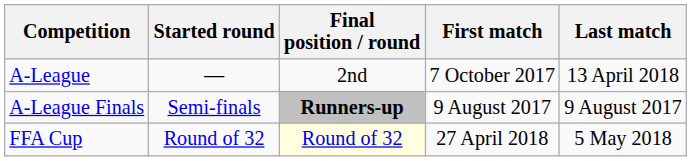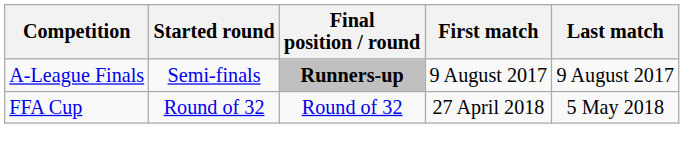 <table class="wikitable">
 <tr>
 <th>Competition</th>
 <th>Started round</th>
 <th>Final <br>position / round</th>
 <th>First match</th>
 <th>Last match</th>
-</tr>
-<tr style="text-align: center">
-<td align=left><a href='#'>A-League</a></td>
-<td>—</td>
-<td>2nd</td>
-<td>7 October 2017</td>
-<td>13 April 2018</td>
 </tr>
 <tr style="text-align: center">
 <td align=left><a href='#'>A-League Finals</a></td>
 <td><a href='#'>Semi-finals</a></td>
 <td style="background:silver;"><strong>Runners-up</strong></td>
 <td>9 August 2017</td>
 <td>9 August 2017</td>
 </tr>
 <tr style="text-align: center">
 <td align=left><a href='#'>FFA Cup</a></td>
 <td><a href='#'>Round of 32</a></td>
-<td style="background: lightyellow;"><a href='#'>Round of 32</a></td>
+<td><a href='#'>Round of 32</a></td>
 <td>27 April 2018</td>
 <td>5 May 2018</td>
 </tr>
 </table>
